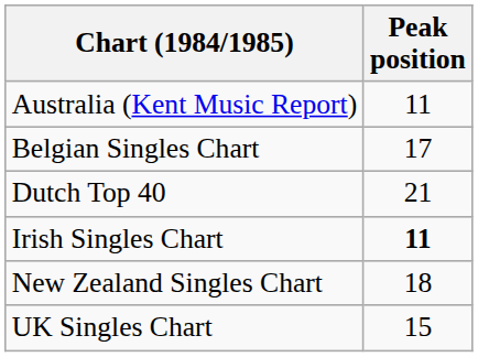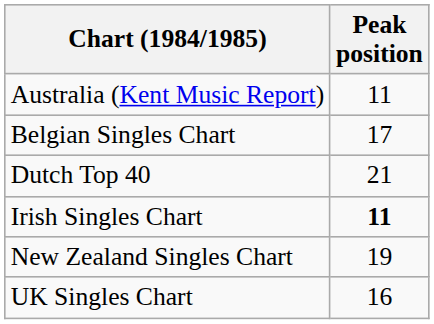 <table class="wikitable sortable">
 <tr>
 <th>Chart (1984/1985)</th>
 <th>Peak<br>position</th>
 </tr>
 <tr>
 <td align="left">Australia (<a href='#'>Kent Music Report</a>)</td>
 <td align="center">11</td>
 </tr>
 <tr>
 <td align="left">Belgian Singles Chart</td>
 <td style="text-align:center;">17</td>
 </tr>
 <tr>
 <td align="left">Dutch Top 40</td>
 <td style="text-align:center;">21</td>
 </tr>
 <tr>
 <td align="left">Irish Singles Chart</td>
 <td style="text-align:center;"><strong>11</strong></td>
 </tr>
 <tr>
 <td align="left">New Zealand Singles Chart</td>
-<td style="text-align:center;">18</td>
+<td style="text-align:center;">19</td>
 </tr>
 <tr>
 <td align="left">UK Singles Chart</td>
-<td style="text-align:center;">15</td>
+<td style="text-align:center;">16</td>
 </tr>
 </table>
